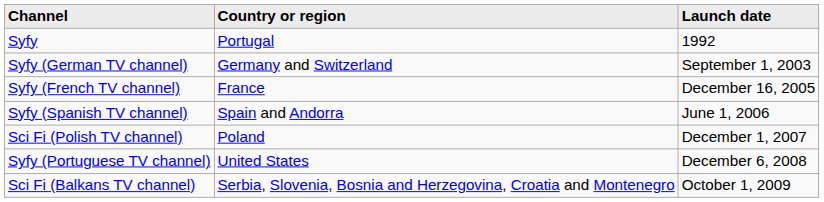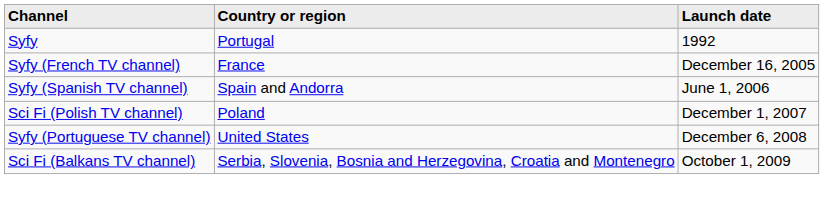 <table class="sortable wikitable">
 <tr bgcolor="#ececec">
 <td><strong>Channel</strong></td>
 <td><strong>Country or region</strong></td>
 <td><strong>Launch date</strong></td>
 </tr>
 <tr>
 <td><a href='#'>Syfy</a></td>
 <td><a href='#'>Portugal</a></td>
 <td>1992</td>
-</tr>
-<tr>
-<td><a href='#'>Syfy (German TV channel)</a></td>
-<td><a href='#'>Germany</a> and <a href='#'>Switzerland</a></td>
-<td>September 1, 2003</td>
 </tr>
 <tr>
 <td><a href='#'>Syfy (French TV channel)</a></td>
 <td><a href='#'>France</a></td>
 <td>December 16, 2005</td>
 </tr>
 <tr>
 <td><a href='#'>Syfy (Spanish TV channel)</a></td>
 <td><a href='#'>Spain</a> and <a href='#'>Andorra</a></td>
 <td>June 1, 2006</td>
 </tr>
 <tr>
 <td><a href='#'>Sci Fi (Polish TV channel)</a></td>
 <td><a href='#'>Poland</a></td>
 <td>December 1, 2007</td>
 </tr>
 <tr>
 <td><a href='#'>Syfy (Portuguese TV channel)</a></td>
 <td><a href='#'>United States</a></td>
 <td>December 6, 2008</td>
 </tr>
 <tr>
 <td><a href='#'>Sci Fi (Balkans TV channel)</a></td>
 <td><a href='#'>Serbia</a>, <a href='#'>Slovenia</a>, <a href='#'>Bosnia and Herzegovina</a>, <a href='#'>Croatia</a> and <a href='#'>Montenegro</a></td>
 <td>October 1, 2009</td>
 </tr>
 </table>
